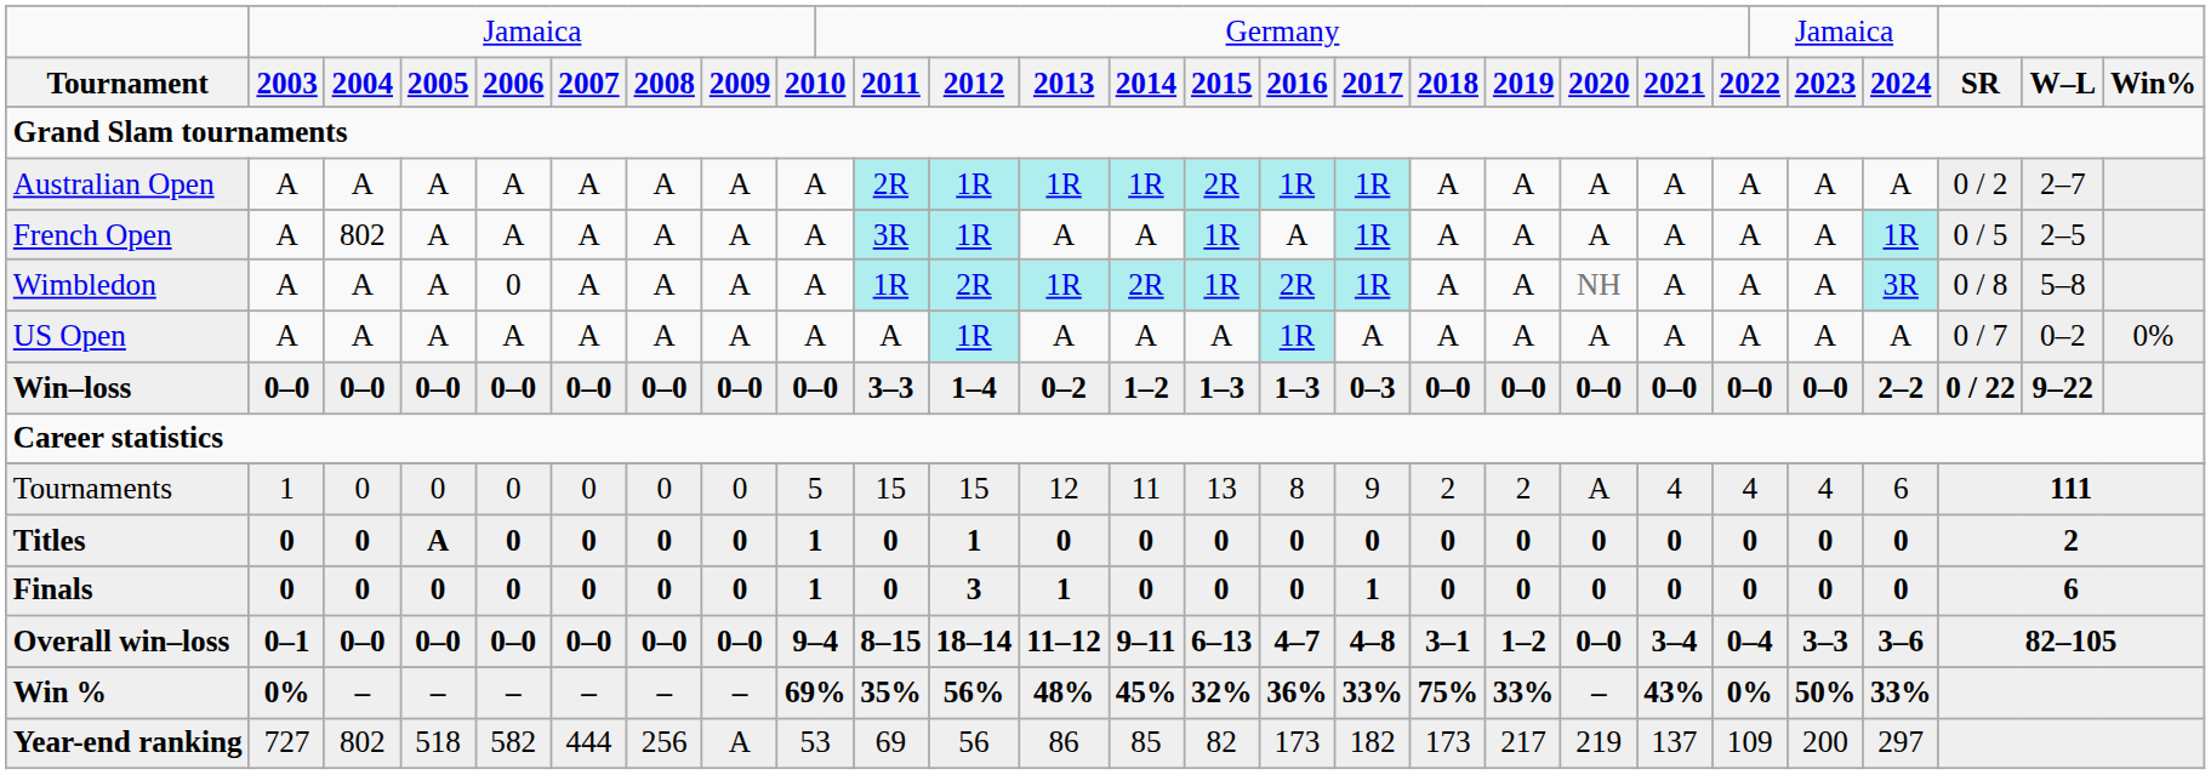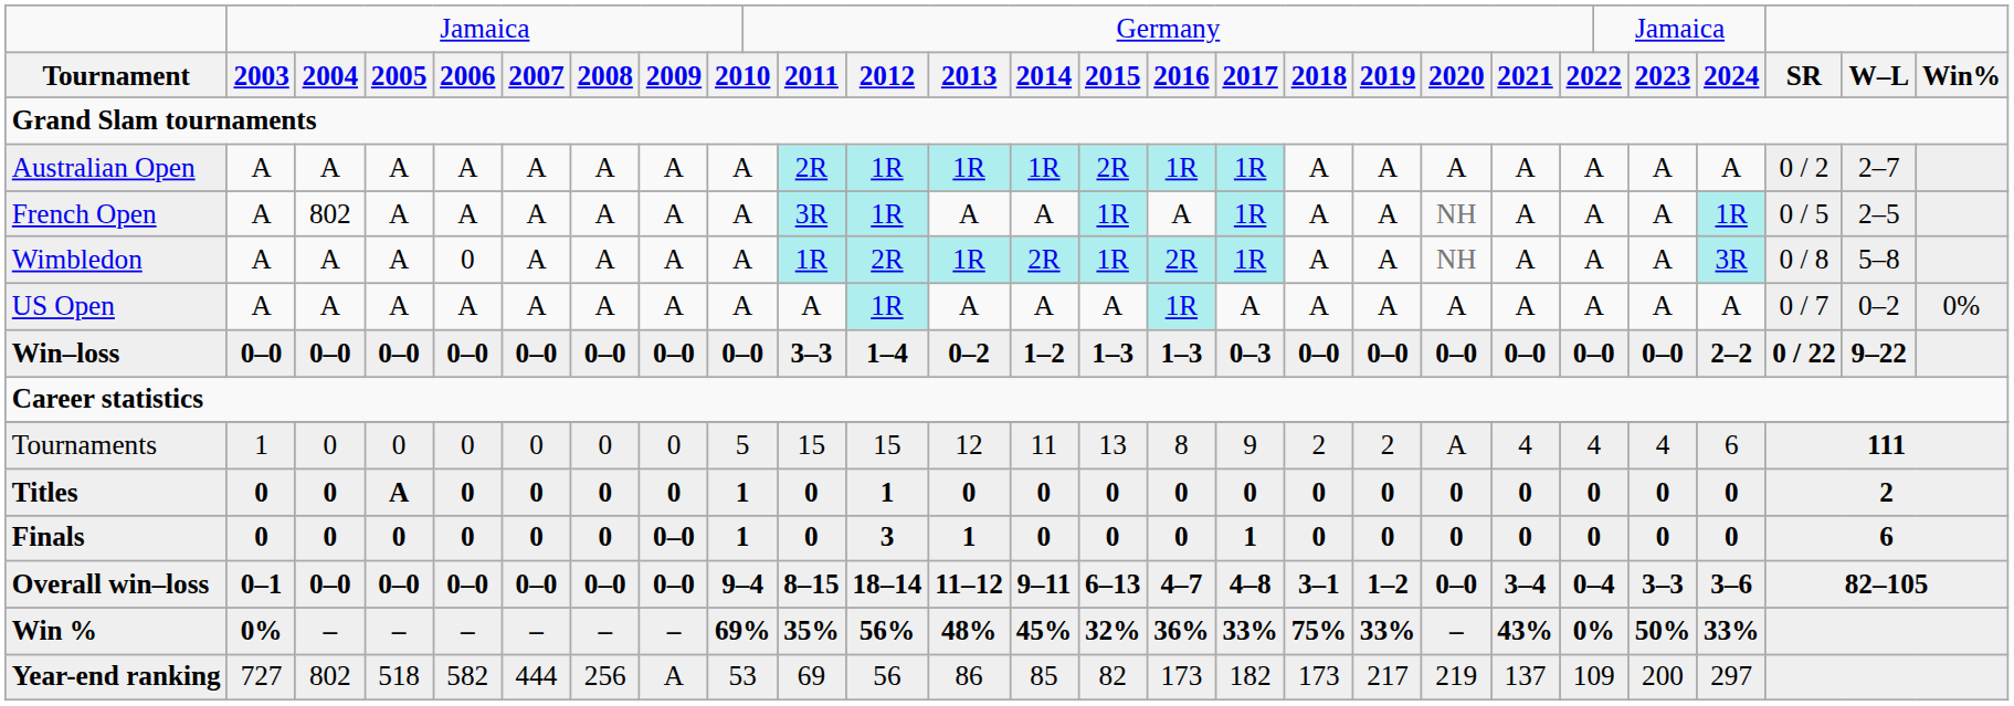 <table class="wikitable nowrap" style="text-align:center;font-size:89%">
 <tr>
 <td></td>
 <td colspan=8><a href='#'>Jamaica</a></td>
 <td colspan=13><a href='#'>Germany</a></td>
 <td colspan=3><a href='#'>Jamaica</a></td>
 <td colspan=3></td>
 </tr>
 <tr>
 <th>Tournament</th>
 <th><a href='#'>2003</a></th>
 <th><a href='#'>2004</a></th>
 <th><a href='#'>2005</a></th>
 <th><a href='#'>2006</a></th>
 <th><a href='#'>2007</a></th>
 <th><a href='#'>2008</a></th>
 <th><a href='#'>2009</a></th>
 <th colspan=2><a href='#'>2010</a></th>
 <th><a href='#'>2011</a></th>
 <th><a href='#'>2012</a></th>
 <th><a href='#'>2013</a></th>
 <th><a href='#'>2014</a></th>
 <th><a href='#'>2015</a></th>
 <th><a href='#'>2016</a></th>
 <th><a href='#'>2017</a></th>
 <th><a href='#'>2018</a></th>
 <th><a href='#'>2019</a></th>
 <th><a href='#'>2020</a></th>
 <th><a href='#'>2021</a></th>
 <th colspan=2><a href='#'>2022</a></th>
 <th><a href='#'>2023</a></th>
 <th><a href='#'>2024</a></th>
 <th>SR</th>
 <th>W–L</th>
 <th>Win%</th>
 </tr>
 <tr>
 <td colspan="28" align="left"><strong>Grand Slam tournaments</strong></td>
 </tr>
 <tr>
 <td align="left" bgcolor="efefef"><a href='#'>Australian Open</a></td>
 <td>A</td>
 <td>A</td>
 <td>A</td>
 <td>A</td>
 <td>A</td>
 <td>A</td>
 <td>A</td>
 <td colspan=2>A</td>
 <td bgcolor="afeeee"><a href='#'>2R</a></td>
 <td bgcolor="afeeee"><a href='#'>1R</a></td>
 <td bgcolor="afeeee"><a href='#'>1R</a></td>
 <td bgcolor="afeeee"><a href='#'>1R</a></td>
 <td bgcolor="afeeee"><a href='#'>2R</a></td>
 <td bgcolor="afeeee"><a href='#'>1R</a></td>
 <td bgcolor="afeeee"><a href='#'>1R</a></td>
 <td>A</td>
 <td>A</td>
 <td>A</td>
 <td>A</td>
 <td colspan=2>A</td>
 <td>A</td>
 <td>A</td>
 <td bgcolor=efefef>0 / 2</td>
 <td bgcolor=efefef>2–7</td>
 <td bgcolor=efefef></td>
 </tr>
 <tr>
 <td align="left" bgcolor="efefef"><a href='#'>French Open</a></td>
 <td>A</td>
 <td>802</td>
 <td>A</td>
 <td>A</td>
 <td>A</td>
 <td>A</td>
 <td>A</td>
 <td colspan=2>A</td>
 <td bgcolor="afeeee"><a href='#'>3R</a></td>
 <td bgcolor="afeeee"><a href='#'>1R</a></td>
 <td>A</td>
 <td>A</td>
 <td bgcolor="afeeee"><a href='#'>1R</a></td>
 <td>A</td>
 <td bgcolor="afeeee"><a href='#'>1R</a></td>
 <td>A</td>
 <td>A</td>
-<td>A</td>
+<td style="color:#767676">NH</td>
 <td>A</td>
 <td colspan=2>A</td>
 <td>A</td>
 <td bgcolor="afeeee"><a href='#'>1R</a></td>
 <td bgcolor=efefef>0 / 5</td>
 <td bgcolor=efefef>2–5</td>
 <td bgcolor=efefef></td>
 </tr>
 <tr>
 <td align="left" bgcolor="efefef"><a href='#'>Wimbledon</a></td>
 <td>A</td>
 <td>A</td>
 <td>A</td>
 <td>0</td>
 <td>A</td>
 <td>A</td>
 <td>A</td>
 <td colspan=2>A</td>
 <td bgcolor="afeeee"><a href='#'>1R</a></td>
 <td bgcolor="afeeee"><a href='#'>2R</a></td>
 <td bgcolor="afeeee"><a href='#'>1R</a></td>
 <td bgcolor="afeeee"><a href='#'>2R</a></td>
 <td bgcolor="afeeee"><a href='#'>1R</a></td>
 <td bgcolor="afeeee"><a href='#'>2R</a></td>
 <td bgcolor="afeeee"><a href='#'>1R</a></td>
 <td>A</td>
 <td>A</td>
 <td style="color:#767676">NH</td>
 <td>A</td>
 <td colspan=2>A</td>
 <td>A</td>
 <td bgcolor="afeeee"><a href='#'>3R</a></td>
 <td bgcolor=efefef>0 / 8</td>
 <td bgcolor=efefef>5–8</td>
 <td bgcolor=efefef></td>
 </tr>
 <tr>
 <td align="left" bgcolor="efefef"><a href='#'>US Open</a></td>
 <td>A</td>
 <td>A</td>
 <td>A</td>
 <td>A</td>
 <td>A</td>
 <td>A</td>
 <td>A</td>
 <td colspan=2>A</td>
 <td>A</td>
 <td bgcolor="afeeee"><a href='#'>1R</a></td>
 <td>A</td>
 <td>A</td>
 <td>A</td>
 <td bgcolor="afeeee"><a href='#'>1R</a></td>
 <td>A</td>
 <td>A</td>
 <td>A</td>
 <td>A</td>
 <td>A</td>
 <td colspan=2>A</td>
 <td>A</td>
 <td>A</td>
 <td bgcolor=efefef>0 / 7</td>
 <td bgcolor=efefef>0–2</td>
 <td bgcolor=efefef>0%</td>
 </tr>
 <tr style="font-weight:bold; background:#efefef;">
 <td style="text-align:left">Win–loss</td>
 <td>0–0</td>
 <td>0–0</td>
 <td>0–0</td>
 <td>0–0</td>
 <td>0–0</td>
 <td>0–0</td>
 <td>0–0</td>
 <td colspan=2>0–0</td>
 <td>3–3</td>
 <td>1–4</td>
 <td>0–2</td>
 <td>1–2</td>
 <td>1–3</td>
 <td>1–3</td>
 <td>0–3</td>
 <td>0–0</td>
 <td>0–0</td>
 <td>0–0</td>
 <td>0–0</td>
 <td colspan=2>0–0</td>
 <td>0–0</td>
 <td>2–2</td>
 <td>0 / 22</td>
 <td>9–22</td>
 <td></td>
 </tr>
 <tr>
 <td colspan="28" align="left"><strong>Career statistics</strong></td>
 </tr>
 <tr style="font-weight:bold; background:#efefef;">
 </tr>
 <tr bgcolor=efefef>
 <td align=left>Tournaments</td>
 <td>1</td>
 <td>0</td>
 <td>0</td>
 <td>0</td>
 <td>0</td>
 <td>0</td>
 <td>0</td>
 <td colspan=2>5</td>
 <td>15</td>
 <td>15</td>
 <td>12</td>
 <td>11</td>
 <td>13</td>
 <td>8</td>
 <td>9</td>
 <td>2</td>
 <td>2</td>
 <td>A</td>
 <td>4</td>
 <td colspan=2>4</td>
 <td>4</td>
 <td>6</td>
 <td colspan=3><strong>111</strong></td>
 </tr>
 <tr style="font-weight:bold; background:#efefef;">
 <td style="text-align:left">Titles</td>
 <td>0</td>
 <td>0</td>
 <td>A</td>
 <td>0</td>
 <td>0</td>
 <td>0</td>
 <td>0</td>
 <td colspan=2>1</td>
 <td>0</td>
 <td>1</td>
 <td>0</td>
 <td>0</td>
 <td>0</td>
 <td>0</td>
 <td>0</td>
 <td>0</td>
 <td>0</td>
 <td>0</td>
 <td>0</td>
 <td colspan=2>0</td>
 <td>0</td>
 <td>0</td>
 <td colspan=3>2</td>
 </tr>
 <tr style="font-weight:bold; background:#efefef;">
 <td style="text-align:left">Finals</td>
 <td>0</td>
 <td>0</td>
 <td>0</td>
 <td>0</td>
 <td>0</td>
 <td>0</td>
-<td>0</td>
+<td>0–0</td>
 <td colspan=2>1</td>
 <td>0</td>
 <td>3</td>
 <td>1</td>
 <td>0</td>
 <td>0</td>
 <td>0</td>
 <td>1</td>
 <td>0</td>
 <td>0</td>
 <td>0</td>
 <td>0</td>
 <td colspan=2>0</td>
 <td>0</td>
 <td>0</td>
 <td colspan=3>6</td>
 </tr>
 <tr style="font-weight:bold; background:#efefef;">
 <td style="text-align:left">Overall win–loss</td>
 <td>0–1</td>
 <td>0–0</td>
 <td>0–0</td>
 <td>0–0</td>
 <td>0–0</td>
 <td>0–0</td>
 <td>0–0</td>
 <td colspan=2>9–4</td>
 <td>8–15</td>
 <td>18–14</td>
 <td>11–12</td>
 <td>9–11</td>
 <td>6–13</td>
 <td>4–7</td>
 <td>4–8</td>
 <td>3–1</td>
 <td>1–2</td>
 <td>0–0</td>
 <td>3–4</td>
 <td colspan=2>0–4</td>
 <td>3–3</td>
 <td>3–6</td>
 <td colspan=3>82–105</td>
 </tr>
 <tr style=font-weight:bold;background:#efefef>
 <td style="text-align:left">Win %</td>
 <td>0%</td>
 <td>–</td>
 <td>–</td>
 <td>–</td>
 <td>–</td>
 <td>–</td>
 <td>–</td>
 <td colspan=2>69%</td>
 <td>35%</td>
 <td>56%</td>
 <td>48%</td>
 <td>45%</td>
 <td>32%</td>
 <td>36%</td>
 <td>33%</td>
 <td>75%</td>
 <td>33%</td>
 <td>–</td>
 <td>43%</td>
 <td colspan=2>0%</td>
 <td>50%</td>
 <td>33%</td>
 <td colspan=3></td>
 </tr>
 <tr bgcolor="efefef">
 <td align=left><strong>Year-end ranking</strong></td>
 <td>727</td>
 <td>802</td>
 <td>518</td>
 <td>582</td>
 <td>444</td>
 <td>256</td>
 <td>A</td>
 <td colspan=2>53</td>
 <td>69</td>
 <td>56</td>
 <td>86</td>
 <td>85</td>
 <td>82</td>
 <td>173</td>
 <td>182</td>
 <td>173</td>
 <td>217</td>
 <td>219</td>
 <td>137</td>
 <td colspan=2>109</td>
 <td>200</td>
 <td>297</td>
 <td colspan=3></td>
 </tr>
 </table>
